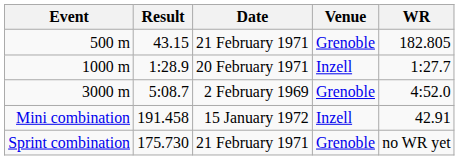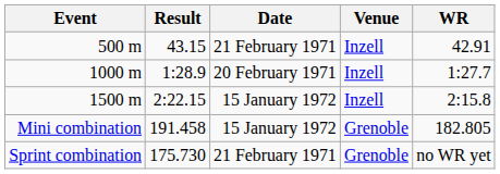 <table class="wikitable">
 <tr>
 <th>Event</th>
 <th>Result</th>
 <th>Date</th>
 <th>Venue</th>
 <th>WR</th>
 </tr>
 <tr align="right">
 <td>500 m</td>
 <td>43.15</td>
 <td>21 February 1971</td>
-<td align="left"><a href='#'>Grenoble</a></td>
-<td>182.805</td>
+<td align="left"><a href='#'>Inzell</a></td>
+<td>42.91</td>
 </tr>
 <tr align="right">
 <td>1000 m</td>
 <td>1:28.9</td>
 <td>20 February 1971</td>
 <td align="left"><a href='#'>Inzell</a></td>
 <td>1:27.7</td>
 </tr>
 <tr align="right">
-<td>3000 m</td>
-<td>5:08.7</td>
-<td>2 February 1969</td>
-<td align="left"><a href='#'>Grenoble</a></td>
-<td>4:52.0</td>
+<td>1500 m</td>
+<td>2:22.15</td>
+<td>15 January 1972</td>
+<td align="left"><a href='#'>Inzell</a></td>
+<td>2:15.8</td>
 </tr>
 <tr align="right">
 <td><a href='#'>Mini combination</a></td>
 <td>191.458</td>
 <td>15 January 1972</td>
-<td align="left"><a href='#'>Inzell</a></td>
-<td>42.91</td>
+<td align="left"><a href='#'>Grenoble</a></td>
+<td>182.805</td>
 </tr>
 <tr align="right">
 <td><a href='#'>Sprint combination</a></td>
 <td>175.730</td>
 <td>21 February 1971</td>
 <td align="left"><a href='#'>Grenoble</a></td>
 <td>no WR yet</td>
 </tr>
 </table>
